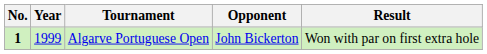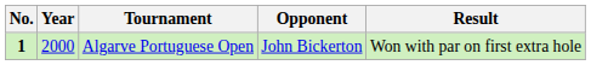 <table class="wikitable" style="font-size:95%;">
 <tr>
 <th>No.</th>
 <th>Year</th>
 <th>Tournament</th>
 <th>Opponent</th>
 <th>Result</th>
 </tr>
 <tr style="background:#D0F0C0;">
 <td align=center><strong>1</strong></td>
-<td><a href='#'>1999</a></td>
+<td><a href='#'>2000</a></td>
 <td><a href='#'>Algarve Portuguese Open</a></td>
 <td> <a href='#'>John Bickerton</a></td>
 <td>Won with par on first extra hole</td>
 </tr>
 </table>
